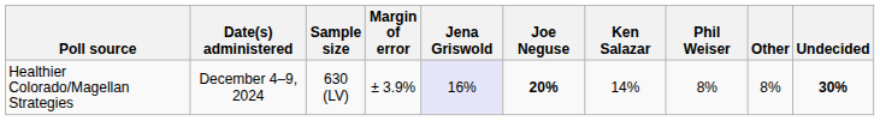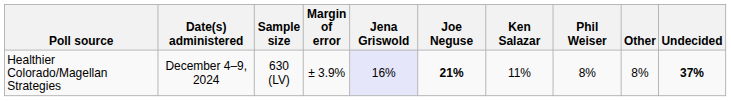 <table class="wikitable" style="font-size:90%;text-align:center;">
 <tr valign=bottom>
 <th>Poll source</th>
 <th>Date(s)<br>administered</th>
 <th>Sample<br>size</th>
 <th>Margin<br>of error</th>
 <th style="width:75px;">Jena<br>Griswold</th>
 <th style="width:75px;">Joe<br>Neguse</th>
 <th style="width:75px;">Ken<br>Salazar</th>
 <th style="width:75px;">Phil<br>Weiser</th>
 <th>Other</th>
 <th>Undecided</th>
 </tr>
 <tr>
 <td style="text-align:left;">Healthier Colorado/Magellan Strategies</td>
 <td>December 4–9, 2024</td>
 <td>630 (LV)</td>
 <td>± 3.9%</td>
 <td style="background: lavender;">16%</td>
-<td><strong>20%</strong></td>
-<td>14%</td>
+<td><strong>21%</strong></td>
+<td>11%</td>
 <td>8%</td>
 <td>8%</td>
-<td><strong>30%</strong></td>
+<td><strong>37%</strong></td>
 </tr>
 </table>
